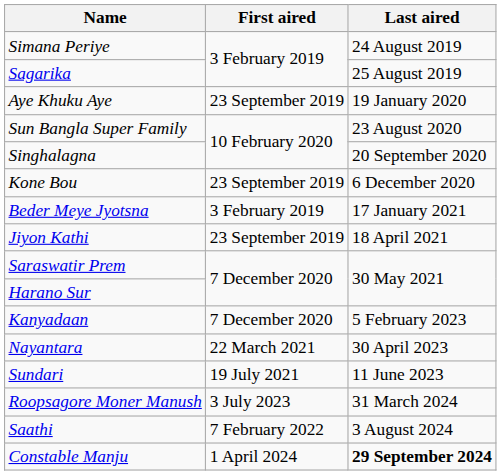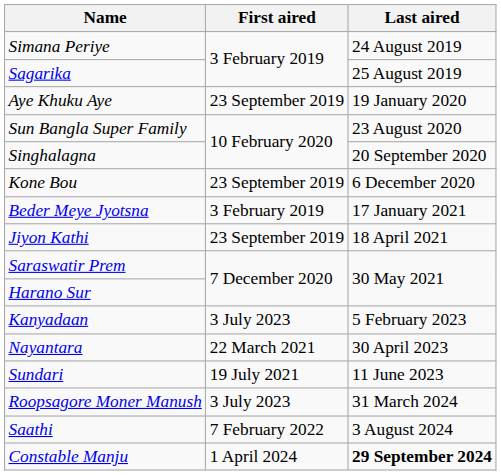 <table class="wikitable sortable" style="border-collapse:collapse;">
 <tr>
 <th>Name</th>
 <th>First aired</th>
 <th>Last aired</th>
 </tr>
 <tr>
 <td><em>Simana Periye</em></td>
 <td rowspan="2">3 February 2019</td>
 <td>24 August 2019</td>
 </tr>
 <tr>
 <td><em><a href='#'>Sagarika</a></em></td>
 <td>25 August 2019</td>
 </tr>
 <tr>
 <td><em>Aye Khuku Aye</em></td>
 <td>23 September 2019</td>
 <td>19 January 2020</td>
 </tr>
 <tr>
 <td><em>Sun Bangla Super Family</em></td>
 <td rowspan="2">10 February 2020</td>
 <td>23 August 2020</td>
 </tr>
 <tr>
 <td><em>Singhalagna</em></td>
 <td>20 September 2020</td>
 </tr>
 <tr>
 <td><em>Kone Bou</em></td>
 <td>23 September 2019</td>
 <td>6 December 2020</td>
 </tr>
 <tr>
 <td><em><a href='#'>Beder Meye Jyotsna</a></em></td>
 <td>3 February 2019</td>
 <td>17 January 2021</td>
 </tr>
 <tr>
 <td><em><a href='#'>Jiyon Kathi</a></em></td>
 <td>23 September 2019</td>
 <td>18 April 2021</td>
 </tr>
 <tr>
 <td><em><a href='#'>Saraswatir Prem</a></em></td>
 <td rowspan="2">7 December 2020</td>
 <td rowspan="2">30 May 2021</td>
 </tr>
 <tr>
 <td><a href='#'><em>Harano Sur</em></a></td>
 </tr>
 <tr>
 <td><em><a href='#'>Kanyadaan</a></em></td>
-<td>7 December 2020</td>
+<td>3 July 2023</td>
 <td>5 February 2023</td>
 </tr>
 <tr>
 <td><em><a href='#'>Nayantara</a></em></td>
 <td>22 March 2021</td>
 <td>30 April 2023</td>
 </tr>
 <tr>
 <td><a href='#'><em>Sundari</em></a></td>
 <td>19 July 2021</td>
 <td>11 June 2023</td>
 </tr>
 <tr>
 <td><em><a href='#'>Roopsagore Moner Manush</a></em></td>
 <td>3 July 2023</td>
 <td>31 March 2024</td>
 </tr>
 <tr>
 <td><em><a href='#'>Saathi</a></em></td>
 <td>7 February 2022</td>
 <td>3 August 2024</td>
 </tr>
 <tr>
 <td><em><a href='#'>Constable Manju</a></em></td>
 <td>1 April 2024</td>
 <td><strong>29 September 2024</strong></td>
 </tr>
 </table>
